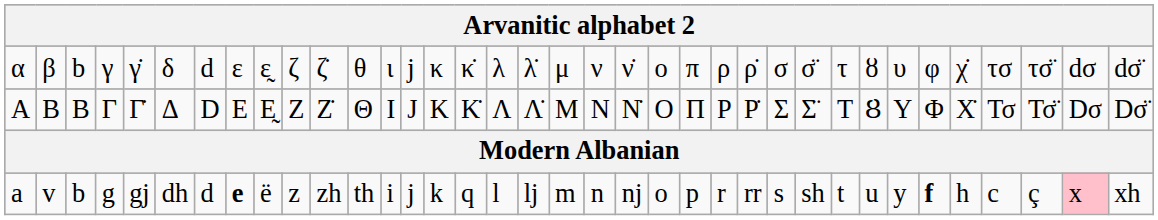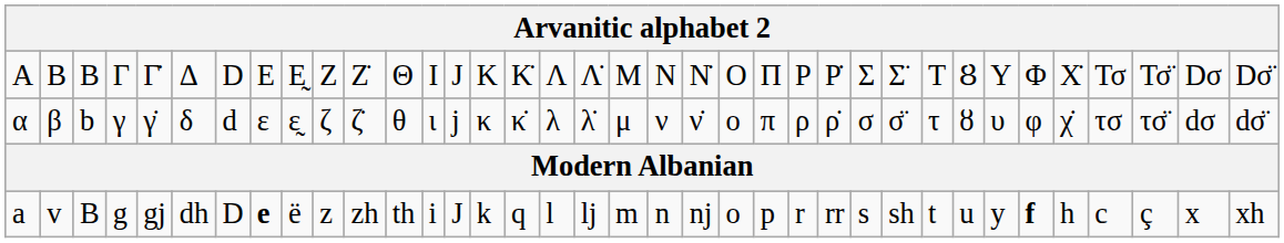 <table class="wikitable">
 <tr>
 <th colspan="36">Arvanitic alphabet 2</th>
+</tr>
+<tr>
+<td>Α</td>
+<td>Β</td>
+<td>B</td>
+<td>Γ</td>
+<td>Γ̇</td>
+<td>Δ</td>
+<td>D</td>
+<td>Ε</td>
+<td>Ε̰</td>
+<td>Ζ</td>
+<td>Ζ̇</td>
+<td>Θ</td>
+<td>Ι</td>
+<td>J</td>
+<td>Κ</td>
+<td>Κ̇</td>
+<td>Λ</td>
+<td>Λ̇</td>
+<td>Μ</td>
+<td>Ν</td>
+<td>Ν̇</td>
+<td>Ο</td>
+<td>Π</td>
+<td>Ρ</td>
+<td>Ρ̇</td>
+<td>Σ</td>
+<td>Σ̈</td>
+<td>Τ</td>
+<td>Ȣ</td>
+<td>Υ</td>
+<td>Φ</td>
+<td>Χ̇</td>
+<td>Τσ</td>
+<td>Τσ̈</td>
+<td>Dσ</td>
+<td>Dσ̈</td>
 </tr>
 <tr>
 <td>α</td>
 <td>β</td>
 <td>b</td>
 <td>γ</td>
 <td>γ̇</td>
 <td>δ</td>
 <td>d</td>
 <td>ε</td>
 <td>ε̰</td>
 <td>ζ</td>
 <td>ζ̇</td>
 <td>θ</td>
 <td>ι</td>
 <td>j</td>
 <td>κ</td>
 <td>κ̇</td>
 <td>λ</td>
 <td>λ̇</td>
 <td>μ</td>
 <td>ν</td>
 <td>ν̇</td>
 <td>ο</td>
 <td>π</td>
 <td>ρ</td>
 <td>ρ̇</td>
 <td>σ</td>
 <td>σ̈</td>
 <td>τ</td>
 <td>ȣ</td>
 <td>υ</td>
 <td>φ</td>
 <td>χ̇</td>
 <td>τσ</td>
 <td>τσ̈</td>
 <td>dσ</td>
 <td>dσ̈</td>
 </tr>
 <tr>
-<td>Α</td>
-<td>Β</td>
-<td>B</td>
-<td>Γ</td>
-<td>Γ̇</td>
-<td>Δ</td>
-<td>D</td>
-<td>Ε</td>
-<td>Ε̰</td>
-<td>Ζ</td>
-<td>Ζ̇</td>
-<td>Θ</td>
-<td>Ι</td>
-<td>J</td>
-<td>Κ</td>
-<td>Κ̇</td>
-<td>Λ</td>
-<td>Λ̇</td>
-<td>Μ</td>
-<td>Ν</td>
-<td>Ν̇</td>
-<td>Ο</td>
-<td>Π</td>
-<td>Ρ</td>
-<td>Ρ̇</td>
-<td>Σ</td>
-<td>Σ̈</td>
-<td>Τ</td>
-<td>Ȣ</td>
-<td>Υ</td>
-<td>Φ</td>
-<td>Χ̇</td>
-<td>Τσ</td>
-<td>Τσ̈</td>
-<td>Dσ</td>
-<td>Dσ̈</td>
-</tr>
-<tr>
 <th colspan="36">Modern Albanian</th>
 </tr>
 <tr>
 <td>a</td>
 <td>v</td>
-<td>b</td>
+<td>B</td>
 <td>g</td>
 <td>gj</td>
 <td>dh</td>
-<td>d</td>
+<td>D</td>
 <td><strong>e</strong></td>
 <td>ë</td>
 <td>z</td>
 <td>zh</td>
 <td>th</td>
 <td>i</td>
-<td>j</td>
+<td>J</td>
 <td>k</td>
 <td>q</td>
 <td>l</td>
 <td>lj</td>
 <td>m</td>
 <td>n</td>
 <td>nj</td>
 <td>o</td>
 <td>p</td>
 <td>r</td>
 <td>rr</td>
 <td>s</td>
 <td>sh</td>
 <td>t</td>
 <td>u</td>
 <td>y</td>
 <td><strong>f</strong></td>
 <td>h</td>
 <td>c</td>
 <td>ç</td>
-<td style="background: pink;">x</td>
+<td>x</td>
 <td>xh</td>
 </tr>
 </table>
